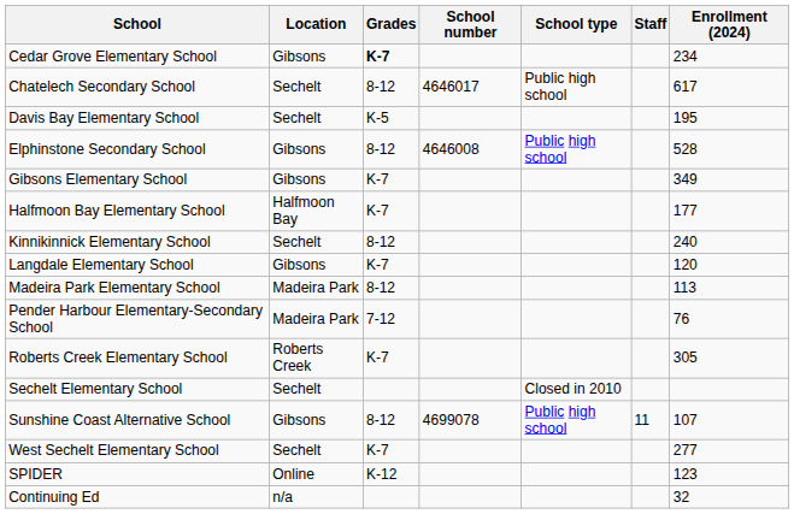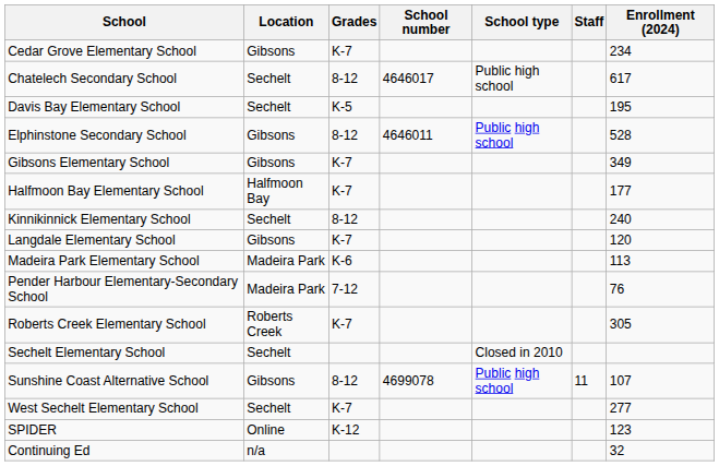 <table class="wikitable">
 <tr>
 <th>School</th>
 <th>Location</th>
 <th>Grades</th>
 <th>School number</th>
 <th>School type</th>
 <th>Staff</th>
 <th>Enrollment (2024)</th>
 </tr>
 <tr>
 <td>Cedar Grove Elementary School</td>
 <td>Gibsons</td>
-<td><strong>K-7</strong></td>
+<td>K-7</td>
 <td></td>
 <td></td>
 <td></td>
 <td>234</td>
 </tr>
 <tr>
 <td>Chatelech Secondary School</td>
 <td>Sechelt</td>
 <td>8-12</td>
 <td>4646017</td>
 <td>Public high school</td>
 <td></td>
 <td>617</td>
 </tr>
 <tr>
 <td>Davis Bay Elementary School</td>
 <td>Sechelt</td>
 <td>K-5</td>
 <td></td>
 <td></td>
 <td></td>
 <td>195</td>
 </tr>
 <tr>
 <td>Elphinstone Secondary School</td>
 <td>Gibsons</td>
 <td>8-12</td>
-<td>4646008</td>
+<td>4646011</td>
 <td><a href='#'>Public</a> <a href='#'>high school</a></td>
 <td></td>
 <td>528</td>
 </tr>
 <tr>
 <td>Gibsons Elementary School</td>
 <td>Gibsons</td>
 <td>K-7</td>
 <td></td>
 <td></td>
 <td></td>
 <td>349</td>
 </tr>
 <tr>
 <td>Halfmoon Bay Elementary School</td>
 <td>Halfmoon Bay</td>
 <td>K-7</td>
 <td></td>
 <td></td>
 <td></td>
 <td>177</td>
 </tr>
 <tr>
 <td>Kinnikinnick Elementary School</td>
 <td>Sechelt</td>
 <td>8-12</td>
 <td></td>
 <td></td>
 <td></td>
 <td>240</td>
 </tr>
 <tr>
 <td>Langdale Elementary School</td>
 <td>Gibsons</td>
 <td>K-7</td>
 <td></td>
 <td></td>
 <td></td>
 <td>120</td>
 </tr>
 <tr>
 <td>Madeira Park Elementary School</td>
 <td>Madeira Park</td>
-<td>8-12</td>
+<td>K-6</td>
 <td></td>
 <td></td>
 <td></td>
 <td>113</td>
 </tr>
 <tr>
 <td>Pender Harbour Elementary-Secondary School</td>
 <td>Madeira Park</td>
 <td>7-12</td>
 <td></td>
 <td></td>
 <td></td>
 <td>76</td>
 </tr>
 <tr>
 <td>Roberts Creek Elementary School</td>
 <td>Roberts Creek</td>
 <td>K-7</td>
 <td></td>
 <td></td>
 <td></td>
 <td>305</td>
 </tr>
 <tr>
 <td>Sechelt Elementary School</td>
 <td>Sechelt</td>
 <td></td>
 <td></td>
 <td>Closed in 2010</td>
 <td></td>
 <td></td>
 </tr>
 <tr>
 <td>Sunshine Coast Alternative School</td>
 <td>Gibsons</td>
 <td>8-12</td>
 <td>4699078</td>
 <td><a href='#'>Public</a> <a href='#'>high school</a></td>
 <td>11</td>
 <td>107</td>
 </tr>
 <tr>
 <td>West Sechelt Elementary School</td>
 <td>Sechelt</td>
 <td>K-7</td>
 <td></td>
 <td></td>
 <td></td>
 <td>277</td>
 </tr>
 <tr>
 <td>SPIDER</td>
 <td>Online</td>
 <td>K-12</td>
 <td></td>
 <td></td>
 <td></td>
 <td>123</td>
 </tr>
 <tr>
 <td>Continuing Ed</td>
 <td>n/a</td>
 <td></td>
 <td></td>
 <td></td>
 <td></td>
 <td>32</td>
 </tr>
 </table>
